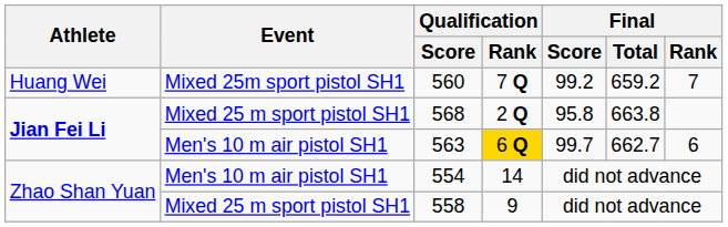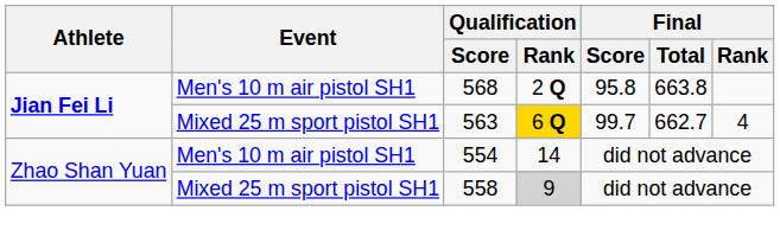 <table class=wikitable style="font-size:90%">
 <tr>
 <th rowspan="2">Athlete</th>
 <th rowspan="2">Event</th>
 <th colspan="2">Qualification</th>
 <th colspan="3">Final</th>
 </tr>
 <tr>
 <th>Score</th>
 <th>Rank</th>
 <th>Score</th>
 <th>Total</th>
 <th>Rank</th>
 </tr>
 <tr>
-<td><a href='#'>Huang Wei</a></td>
-<td><a href='#'>Mixed 25m sport pistol SH1</a></td>
-<td align=center>560</td>
-<td align=center>7 <strong>Q</strong></td>
-<td align=center>99.2</td>
-<td align=center>659.2</td>
-<td align=center>7</td>
-</tr>
-<tr>
 <td rowspan="2"><strong><a href='#'>Jian Fei Li</a></strong></td>
-<td><a href='#'>Mixed 25 m sport pistol SH1</a></td>
+<td><a href='#'>Men's 10 m air pistol SH1</a></td>
 <td align=center>568</td>
 <td align=center>2 <strong>Q</strong></td>
 <td align=center>95.8</td>
 <td align=center>663.8</td>
 <td align=center></td>
 </tr>
 <tr>
-<td><a href='#'>Men's 10 m air pistol SH1</a></td>
+<td><a href='#'>Mixed 25 m sport pistol SH1</a></td>
 <td align=center>563</td>
 <td align=center style="background: gold;">6 <strong>Q</strong></td>
 <td align=center>99.7</td>
 <td align=center>662.7</td>
-<td align=center>6</td>
+<td align=center>4</td>
 </tr>
 <tr>
 <td rowspan="2"><a href='#'>Zhao Shan Yuan</a></td>
 <td><a href='#'>Men's 10 m air pistol SH1</a></td>
 <td align=center>554</td>
 <td align=center>14</td>
 <td align=center colspan="3">did not advance</td>
 </tr>
 <tr>
 <td><a href='#'>Mixed 25 m sport pistol SH1</a></td>
 <td align=center>558</td>
-<td align=center>9</td>
+<td align=center style="background: lightgrey;">9</td>
 <td align=center colspan="3">did not advance</td>
 </tr>
 </table>
